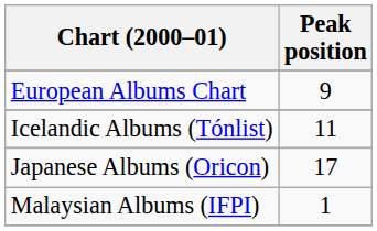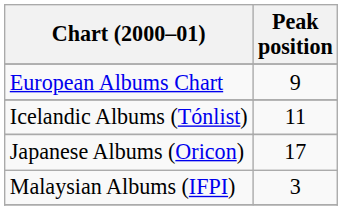 <table class="wikitable sortable">
 <tr>
 <th>Chart (2000–01)</th>
 <th>Peak<br>position</th>
 </tr>
 <tr>
 </tr>
 <tr>
 </tr>
 <tr>
 </tr>
 <tr>
 </tr>
 <tr>
 </tr>
 <tr>
 <td align="left"><a href='#'>European Albums Chart</a></td>
 <td style="text-align:center;">9</td>
 </tr>
 <tr>
 </tr>
 <tr>
 </tr>
 <tr>
 <td>Icelandic Albums (<a href='#'>Tónlist</a>)</td>
 <td align="center">11</td>
 </tr>
 <tr>
 </tr>
 <tr>
 </tr>
 <tr>
 <td align="left">Japanese Albums (<a href='#'>Oricon</a>)</td>
 <td style="text-align:center;">17</td>
 </tr>
 <tr>
 <td>Malaysian Albums (<a href='#'>IFPI</a>)</td>
-<td align="center">1</td>
+<td align="center">3</td>
 </tr>
 <tr>
 </tr>
 <tr>
 </tr>
 <tr>
 </tr>
 <tr>
 </tr>
 <tr>
 </tr>
 <tr>
 </tr>
 <tr>
 </tr>
 <tr>
 </tr>
 </table>
